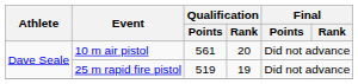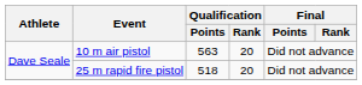 <table class=wikitable style=font-size:90%;text-align:center>
 <tr>
 <th rowspan=2>Athlete</th>
 <th rowspan=2>Event</th>
 <th colspan=2>Qualification</th>
 <th colspan=2>Final</th>
 </tr>
 <tr style=font-size:95%>
 <th>Points</th>
 <th>Rank</th>
 <th>Points</th>
 <th>Rank</th>
 </tr>
 <tr>
 <td align=left rowspan="2"><a href='#'>Dave Seale</a></td>
 <td align=left><a href='#'>10 m air pistol</a></td>
-<td>561</td>
+<td>563</td>
 <td>20</td>
 <td colspan="2">Did not advance</td>
 </tr>
 <tr>
 <td align=left><a href='#'>25 m rapid fire pistol</a></td>
-<td>519</td>
-<td>19</td>
+<td>518</td>
+<td>20</td>
 <td colspan="2">Did not advance</td>
 </tr>
 <tr>
 </tr>
 </table>
